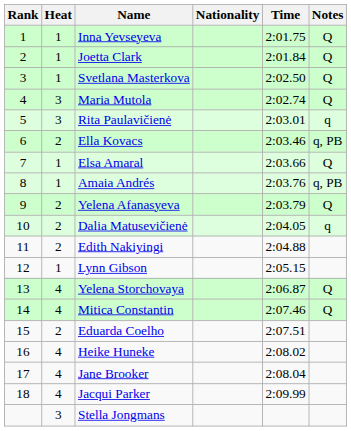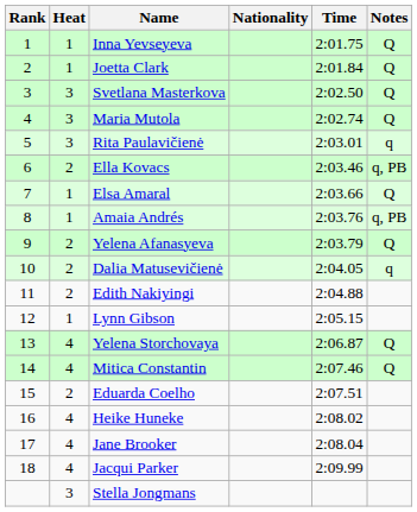 <table class="wikitable sortable" style="text-align:center">
 <tr>
 <th>Rank</th>
 <th>Heat</th>
 <th>Name</th>
 <th>Nationality</th>
 <th>Time</th>
 <th>Notes</th>
 </tr>
 <tr bgcolor=ccffcc>
 <td>1</td>
 <td>1</td>
 <td align="left"><a href='#'>Inna Yevseyeva</a></td>
 <td align=left></td>
 <td>2:01.75</td>
 <td>Q</td>
 </tr>
 <tr bgcolor=ccffcc>
 <td>2</td>
 <td>1</td>
 <td align="left"><a href='#'>Joetta Clark</a></td>
 <td align=left></td>
 <td>2:01.84</td>
 <td>Q</td>
 </tr>
 <tr bgcolor=ccffcc>
 <td>3</td>
-<td>1</td>
+<td>3</td>
 <td align="left"><a href='#'>Svetlana Masterkova</a></td>
 <td align=left></td>
 <td>2:02.50</td>
 <td>Q</td>
 </tr>
 <tr bgcolor=ccffcc>
 <td>4</td>
 <td>3</td>
 <td align="left"><a href='#'>Maria Mutola</a></td>
 <td align=left></td>
 <td>2:02.74</td>
 <td>Q</td>
 </tr>
 <tr bgcolor=ddffdd>
 <td>5</td>
 <td>3</td>
 <td align="left"><a href='#'>Rita Paulavičienė</a></td>
 <td align=left></td>
 <td>2:03.01</td>
 <td>q</td>
 </tr>
 <tr bgcolor=ccffcc>
 <td>6</td>
 <td>2</td>
 <td align="left"><a href='#'>Ella Kovacs</a></td>
 <td align=left></td>
 <td>2:03.46</td>
 <td>q, PB</td>
 </tr>
 <tr bgcolor=ddffdd>
 <td>7</td>
 <td>1</td>
 <td align="left"><a href='#'>Elsa Amaral</a></td>
 <td align=left></td>
 <td>2:03.66</td>
 <td>Q</td>
 </tr>
 <tr bgcolor=ddffdd>
 <td>8</td>
 <td>1</td>
 <td align="left"><a href='#'>Amaia Andrés</a></td>
 <td align=left></td>
 <td>2:03.76</td>
 <td>q, PB</td>
 </tr>
 <tr bgcolor=ccffcc>
 <td>9</td>
 <td>2</td>
 <td align="left"><a href='#'>Yelena Afanasyeva</a></td>
 <td align=left></td>
 <td>2:03.79</td>
 <td>Q</td>
 </tr>
 <tr bgcolor=ddffdd>
 <td>10</td>
 <td>2</td>
 <td align="left"><a href='#'>Dalia Matusevičienė</a></td>
 <td align=left></td>
 <td>2:04.05</td>
 <td>q</td>
 </tr>
 <tr>
 <td>11</td>
 <td>2</td>
 <td align="left"><a href='#'>Edith Nakiyingi</a></td>
 <td align=left></td>
 <td>2:04.88</td>
 <td></td>
 </tr>
 <tr>
 <td>12</td>
 <td>1</td>
 <td align="left"><a href='#'>Lynn Gibson</a></td>
 <td align=left></td>
 <td>2:05.15</td>
 <td></td>
 </tr>
 <tr bgcolor=ccffcc>
 <td>13</td>
 <td>4</td>
 <td align="left"><a href='#'>Yelena Storchovaya</a></td>
 <td align=left></td>
 <td>2:06.87</td>
 <td>Q</td>
 </tr>
 <tr bgcolor=ccffcc>
 <td>14</td>
 <td>4</td>
 <td align="left"><a href='#'>Mitica Constantin</a></td>
 <td align=left></td>
 <td>2:07.46</td>
 <td>Q</td>
 </tr>
 <tr>
 <td>15</td>
 <td>2</td>
 <td align="left"><a href='#'>Eduarda Coelho</a></td>
 <td align=left></td>
 <td>2:07.51</td>
 <td></td>
 </tr>
 <tr>
 <td>16</td>
 <td>4</td>
 <td align="left"><a href='#'>Heike Huneke</a></td>
 <td align=left></td>
 <td>2:08.02</td>
 <td></td>
 </tr>
 <tr>
 <td>17</td>
 <td>4</td>
 <td align="left"><a href='#'>Jane Brooker</a></td>
 <td align=left></td>
 <td>2:08.04</td>
 <td></td>
 </tr>
 <tr>
 <td>18</td>
 <td>4</td>
 <td align="left"><a href='#'>Jacqui Parker</a></td>
 <td align=left></td>
 <td>2:09.99</td>
 <td></td>
 </tr>
 <tr>
 <td></td>
 <td>3</td>
 <td align="left"><a href='#'>Stella Jongmans</a></td>
 <td align=left></td>
 <td></td>
 <td></td>
 </tr>
 </table>
